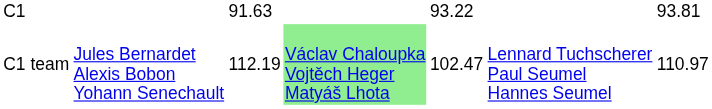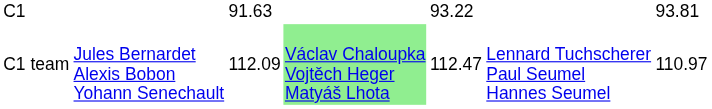 <table>
 <tr>
 <td>C1</td>
 <td></td>
 <td>91.63</td>
 <td></td>
 <td>93.22</td>
 <td></td>
 <td>93.81</td>
 </tr>
 <tr>
 <td>C1 team</td>
 <td><br><a href='#'>Jules Bernardet</a><br><a href='#'>Alexis Bobon</a><br><a href='#'>Yohann Senechault</a></td>
-<td>112.19</td>
+<td>112.09</td>
 <td style="background: lightgreen;"><br><a href='#'>Václav Chaloupka</a><br><a href='#'>Vojtěch Heger</a><br><a href='#'>Matyáš Lhota</a></td>
-<td>102.47</td>
+<td>112.47</td>
 <td><br><a href='#'>Lennard Tuchscherer</a><br><a href='#'>Paul Seumel</a><br><a href='#'>Hannes Seumel</a></td>
 <td>110.97</td>
 </tr>
 </table>
